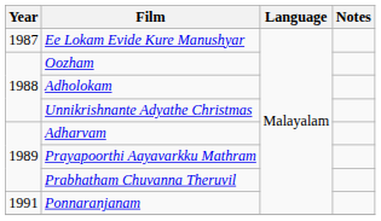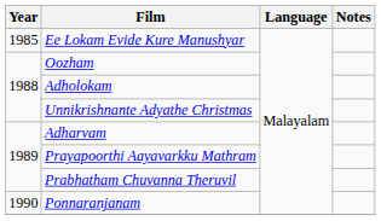 <table class="wikitable sortable">
 <tr>
 <th>Year</th>
 <th>Film</th>
 <th>Language</th>
 <th class="unsortable">Notes</th>
 </tr>
 <tr>
-<td>1987</td>
+<td>1985</td>
 <td><em><a href='#'>Ee Lokam Evide Kure Manushyar</a></em></td>
 <td rowspan="8">Malayalam</td>
 <td></td>
 </tr>
 <tr>
 <td rowspan="3">1988</td>
 <td><em><a href='#'>Oozham</a></em></td>
 <td></td>
 </tr>
 <tr>
 <td><em><a href='#'>Adholokam</a></em></td>
 <td></td>
 </tr>
 <tr>
 <td><em><a href='#'>Unnikrishnante Adyathe Christmas</a></em></td>
 <td></td>
 </tr>
 <tr>
 <td rowspan="3">1989</td>
 <td><em><a href='#'>Adharvam</a></em></td>
 <td></td>
 </tr>
 <tr>
 <td><em><a href='#'>Prayapoorthi Aayavarkku Mathram</a></em></td>
 <td></td>
 </tr>
 <tr>
 <td><em><a href='#'>Prabhatham Chuvanna Theruvil</a></em></td>
 <td></td>
 </tr>
 <tr>
-<td>1991</td>
+<td>1990</td>
 <td><em><a href='#'>Ponnaranjanam</a></em></td>
 <td></td>
 </tr>
 <tr>
 </tr>
 </table>
